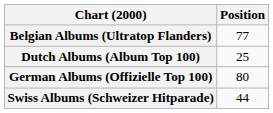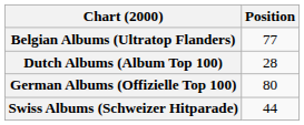 <table class="wikitable sortable plainrowheaders" style="text-align:center;">
 <tr>
 <th scope="col">Chart (2000)</th>
 <th scope="col">Position</th>
 </tr>
 <tr>
 <th scope="row">Belgian Albums (Ultratop Flanders)</th>
 <td>77</td>
 </tr>
 <tr>
 <th scope="row">Dutch Albums (Album Top 100)</th>
-<td>25</td>
+<td>28</td>
 </tr>
 <tr>
 <th scope="row">German Albums (Offizielle Top 100)</th>
 <td>80</td>
 </tr>
 <tr>
 <th scope="row">Swiss Albums (Schweizer Hitparade)</th>
 <td>44</td>
 </tr>
 </table>
